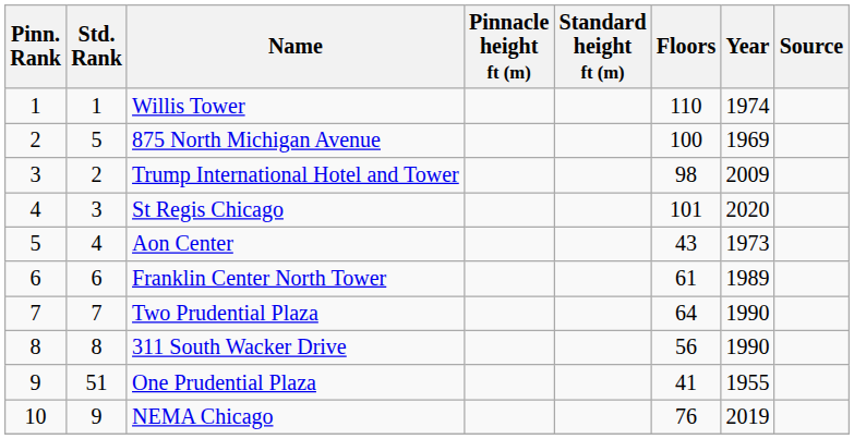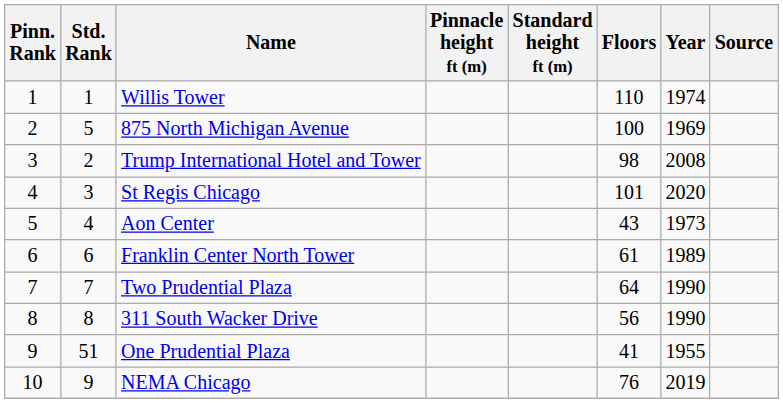 <table class="wikitable sortable">
 <tr>
 <th>Pinn.<br>Rank<br></th>
 <th>Std.<br>Rank<br></th>
 <th>Name</th>
 <th>Pinnacle<br>height<br><small>ft (m)</small></th>
 <th>Standard<br>height<br><small>ft (m)</small></th>
 <th>Floors</th>
 <th>Year</th>
 <th class="unsortable">Source</th>
 </tr>
 <tr>
 <td align="center">1</td>
 <td align="center">1</td>
 <td><a href='#'>Willis Tower</a></td>
 <td align="center"></td>
 <td align="center"></td>
 <td align="center">110</td>
 <td align="center">1974</td>
 <td align="center"></td>
 </tr>
 <tr>
 <td align="center">2</td>
 <td align="center">5</td>
 <td><a href='#'>875 North Michigan Avenue</a></td>
 <td align="center"></td>
 <td align="center"></td>
 <td align="center">100</td>
 <td align="center">1969</td>
 <td align="center"></td>
 </tr>
 <tr>
 <td align="center">3</td>
 <td align="center">2</td>
 <td><a href='#'>Trump International Hotel and Tower</a></td>
 <td align="center"></td>
 <td align="center"></td>
 <td align="center">98</td>
-<td align="center">2009</td>
+<td align="center">2008</td>
 <td align="center"></td>
 </tr>
 <tr>
 <td align="center">4</td>
 <td align="center">3</td>
 <td><a href='#'>St Regis Chicago</a></td>
 <td align="center"></td>
 <td align="center"></td>
 <td align="center">101</td>
 <td align="center">2020</td>
 <td align="center"></td>
 </tr>
 <tr>
 <td align="center">5</td>
 <td align="center">4</td>
 <td><a href='#'>Aon Center</a></td>
 <td align="center"></td>
 <td align="center"></td>
 <td align="center">43</td>
 <td align="center">1973</td>
 <td align="center"></td>
 </tr>
 <tr>
 <td align="center">6</td>
 <td align="center">6</td>
 <td><a href='#'>Franklin Center North Tower</a></td>
 <td align="center"></td>
 <td align="center"></td>
 <td align="center">61</td>
 <td align="center">1989</td>
 <td align="center"></td>
 </tr>
 <tr>
 <td align="center">7</td>
 <td align="center">7</td>
 <td><a href='#'>Two Prudential Plaza</a></td>
 <td align="center"></td>
 <td align="center"></td>
 <td align="center">64</td>
 <td align="center">1990</td>
 <td align="center"></td>
 </tr>
 <tr>
 <td align="center">8</td>
 <td align="center">8</td>
 <td><a href='#'>311 South Wacker Drive</a></td>
 <td align="center"></td>
 <td align="center"></td>
 <td align="center">56</td>
 <td align="center">1990</td>
 <td align="center"></td>
 </tr>
 <tr>
 <td align="center">9</td>
 <td align="center">51</td>
 <td><a href='#'>One Prudential Plaza</a></td>
 <td align="center"></td>
 <td align="center"></td>
 <td align="center">41</td>
 <td align="center">1955</td>
 <td align="center"></td>
 </tr>
 <tr>
 <td align="center">10</td>
 <td align="center">9</td>
 <td><a href='#'>NEMA Chicago</a></td>
 <td align="center"></td>
 <td align="center"></td>
 <td align="center">76</td>
 <td align="center">2019</td>
 <td align="center"></td>
 </tr>
 <tr>
 </tr>
 </table>
